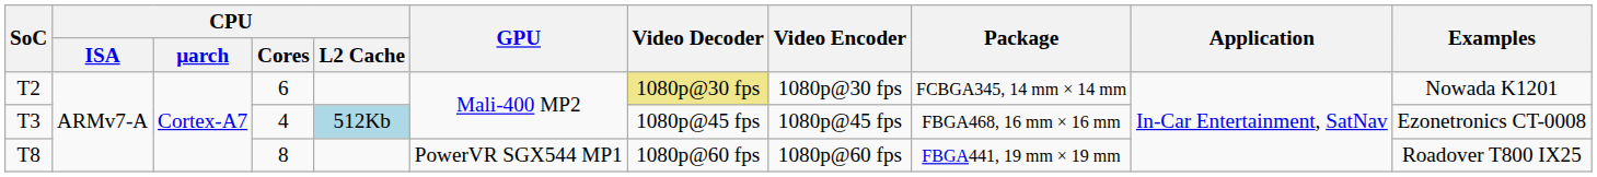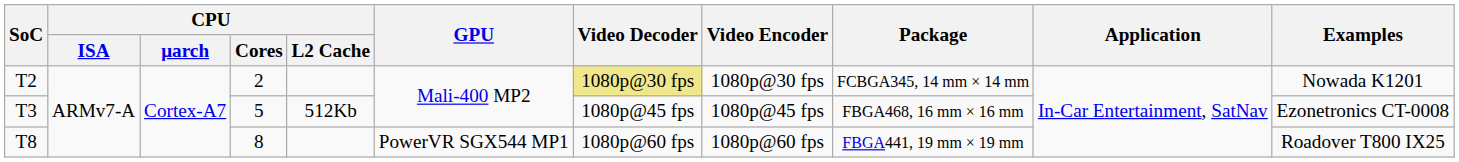 <table class="wikitable" style="text-align:center">
 <tr>
 <th rowspan="2">SoC</th>
 <th colspan="4">CPU</th>
 <th rowspan="2"><a href='#'>GPU</a></th>
 <th rowspan="2">Video Decoder</th>
 <th rowspan="2">Video Encoder</th>
 <th rowspan="2">Package</th>
 <th rowspan="2">Application</th>
 <th rowspan="2">Examples</th>
 </tr>
 <tr>
 <th><a href='#'>ISA</a></th>
 <th><a href='#'>μarch</a></th>
 <th>Cores</th>
 <th>L2 Cache</th>
 </tr>
 <tr>
 <td>T2</td>
 <td rowspan="3">ARMv7-A</td>
 <td rowspan="3"><a href='#'>Cortex-A7</a></td>
-<td>6</td>
+<td>2</td>
 <td></td>
 <td rowspan="2"><a href='#'>Mali-400</a> MP2</td>
 <td style="background: khaki;">1080p@30 fps</td>
 <td>1080p@30 fps</td>
 <td><small>FCBGA345, 14 mm × 14 mm</small></td>
 <td rowspan="3"><a href='#'>In-Car Entertainment</a>, <a href='#'>SatNav</a></td>
 <td>Nowada K1201</td>
 </tr>
 <tr>
 <td>T3</td>
-<td>4</td>
-<td style="background: lightblue;">512Kb</td>
+<td>5</td>
+<td>512Kb</td>
 <td>1080p@45 fps</td>
 <td>1080p@45 fps</td>
 <td><small>FBGA468, 16 mm × 16 mm</small></td>
 <td>Ezonetronics CT-0008</td>
 </tr>
 <tr>
 <td>T8</td>
 <td>8</td>
 <td></td>
 <td>PowerVR SGX544 MP1</td>
 <td>1080p@60 fps</td>
 <td>1080p@60 fps</td>
 <td><small><a href='#'>FBGA</a>441, 19 mm × 19 mm</small></td>
 <td>Roadover T800 IX25</td>
 </tr>
 </table>
